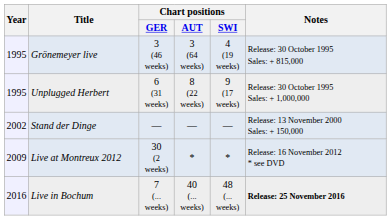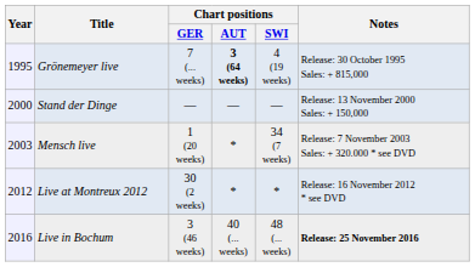 <table class="wikitable">
 <tr class="hintergrundfarbe8">
 <th rowspan="2">Year</th>
 <th width="170" rowspan="2">Title</th>
 <th colspan="3">Chart positions</th>
 <th width="220" rowspan="2">Notes</th>
 </tr>
 <tr class="hintergrundfarbe8">
 <th width="50"><a href='#'>GER</a></th>
 <th width="50"><a href='#'>AUT</a></th>
 <th width="50"><a href='#'>SWI</a></th>
 </tr>
 <tr style="background:#E1E9F3">
 <td bgcolor="#f0f0ff">1995</td>
 <td><em>Grönemeyer live</em></td>
-<td align="center" >3<br><small>(46 weeks)</small></td>
-<td align="center" >3<br><small>(64 weeks)</small></td>
+<td align="center" >7<br><small>(... weeks)</small></td>
+<td align="center" ><strong>3<br><small>(64 weeks)</small></strong></td>
 <td align="center" >4<br><small>(19 weeks)</small></td>
 <td><small>Release: 30 October 1995<br>Sales: + 815,000</small></td>
 </tr>
-<tr style="background:#EEEEEE">
-<td bgcolor="#f0f0ff">1995</td>
-<td><em>Unplugged Herbert</em></td>
-<td align="center" >6<br><small>(31 weeks)</small></td>
-<td align="center" >8<br><small>(22 weeks)</small></td>
-<td align="center" >9<br><small>(17 weeks)</small></td>
-<td><small>Release: 30 October 1995<br>Sales: + 1,000,000</small></td>
-</tr>
 <tr style="background:#E1E9F3">
-<td bgcolor="#f0f0ff">2002</td>
+<td bgcolor="#f0f0ff">2000</td>
 <td><em>Stand der Dinge</em></td>
 <td align="center" >—</td>
 <td align="center" >—</td>
 <td align="center" >—</td>
 <td><small>Release: 13 November 2000<br>Sales: + 150,000</small></td>
 </tr>
+<tr style="background:#EEEEEE">
+<td bgcolor="#f0f0ff">2003</td>
+<td><em>Mensch live</em></td>
+<td align="center" >1<br><small>(20 weeks)</small></td>
+<td align="center" >*</td>
+<td align="center" >34<br><small>(7 weeks)</small></td>
+<td><small>Release: 7 November 2003<br>Sales: + 320.000 * see DVD</small></td>
+</tr>
 <tr style="background:#E1E9F3">
-<td bgcolor="#f0f0ff">2009</td>
+<td bgcolor="#f0f0ff">2012</td>
 <td><em>Live at Montreux 2012</em></td>
 <td align="center" >30<br><small>(2 weeks)</small></td>
 <td align="center" >*</td>
 <td align="center" >*</td>
 <td><small>Release: 16 November 2012<br>* see DVD</small></td>
 </tr>
 <tr style="background:#EEEEEE">
 <td bgcolor="#f0f0ff">2016</td>
 <td><em>Live in Bochum</em></td>
-<td align="center" >7<br><small>(... weeks)</small></td>
+<td align="center" >3<br><small>(46 weeks)</small></td>
 <td align="center" >40<br><small>(... weeks)</small></td>
 <td align="center" >48<br><small>(... weeks)</small></td>
 <td><strong><small>Release: 25 November 2016</small></strong></td>
 </tr>
 </table>
